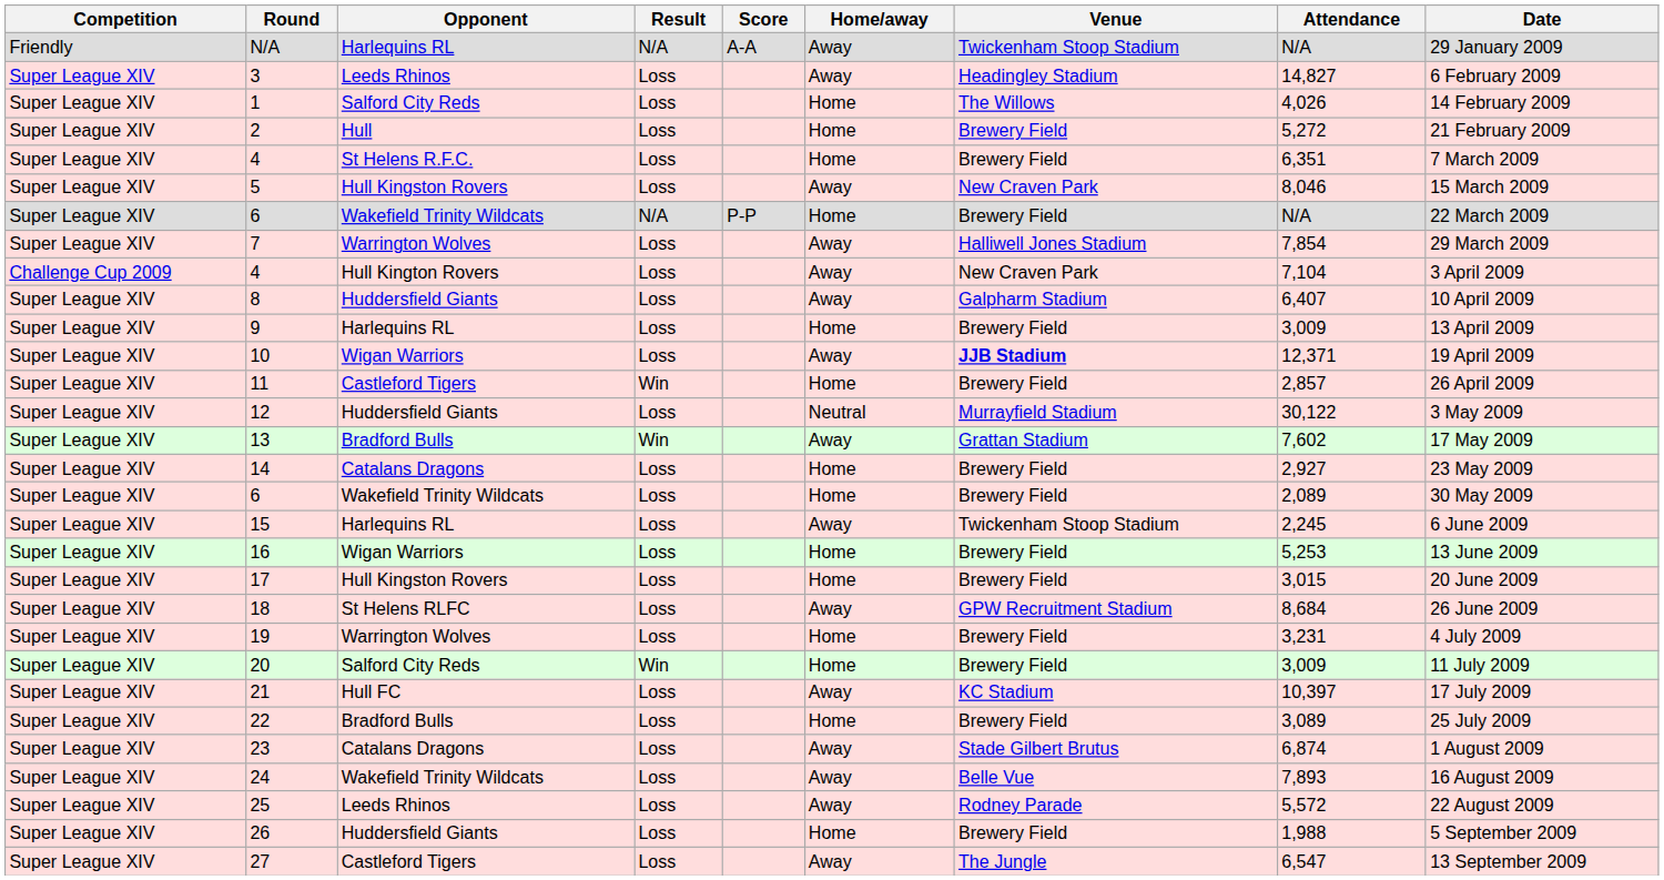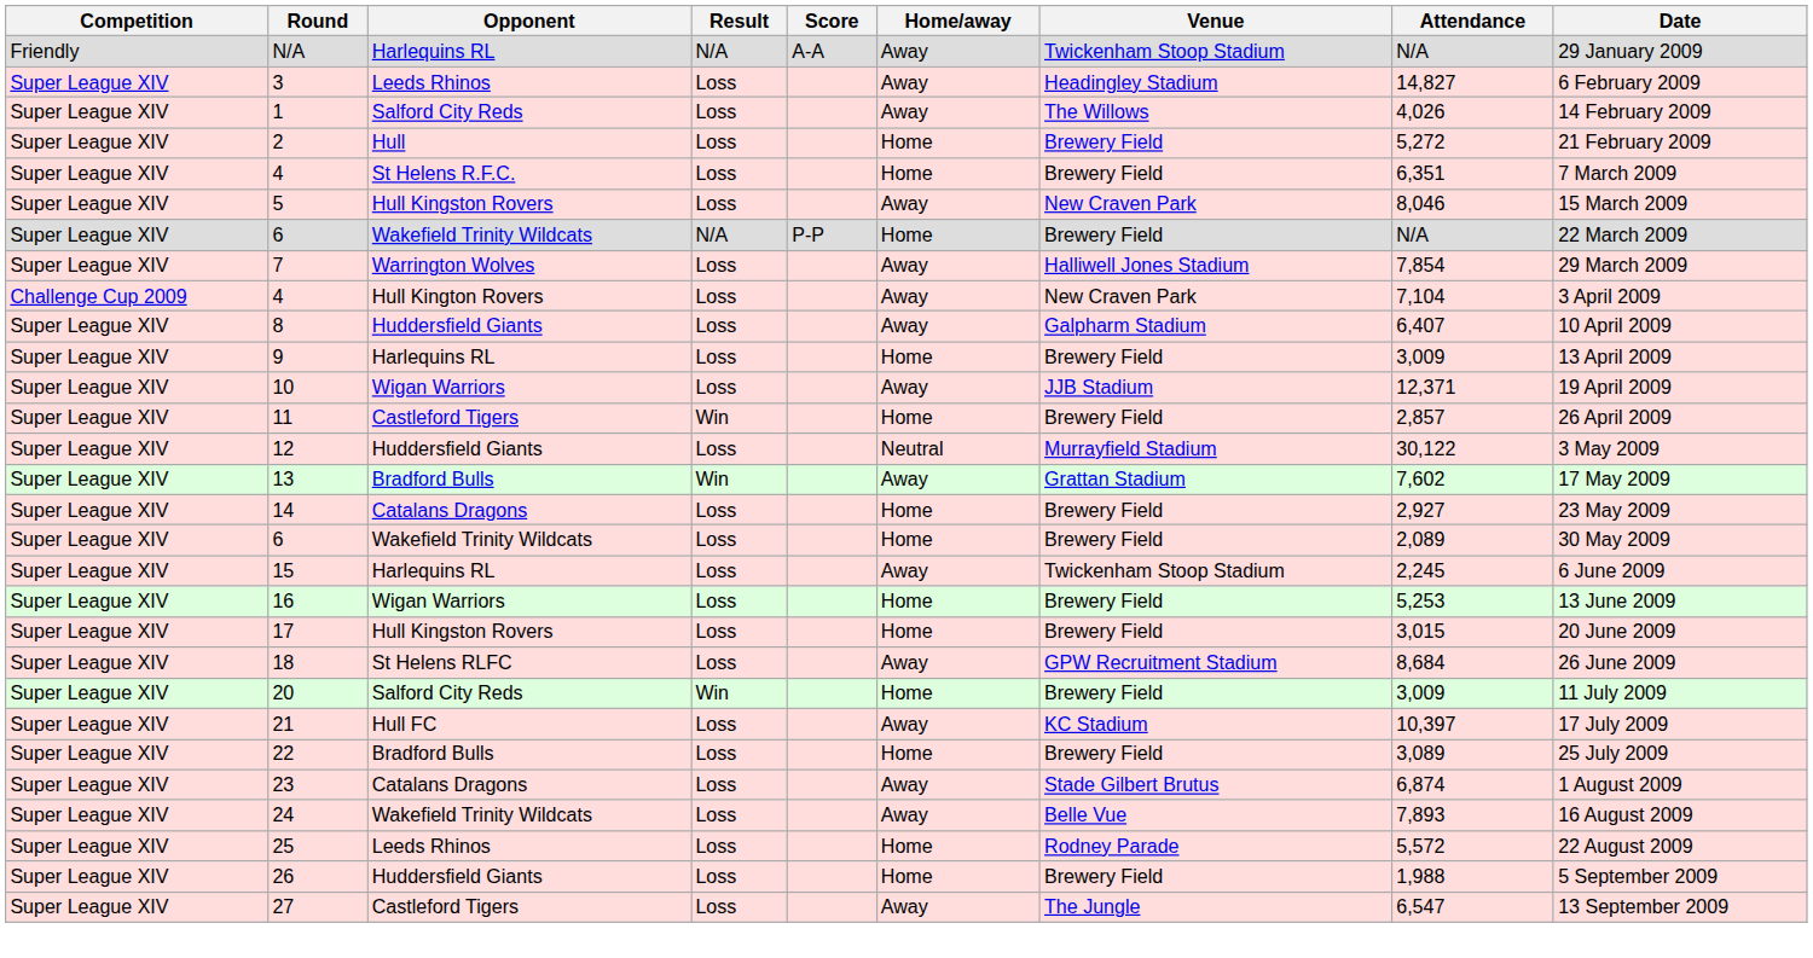 <table class="wikitable" style="font-size:85%;" width="100%">
 <tr>
 <th>Competition</th>
 <th>Round</th>
 <th>Opponent</th>
 <th>Result</th>
 <th>Score</th>
 <th>Home/away</th>
 <th>Venue</th>
 <th>Attendance</th>
 <th>Date</th>
 </tr>
 <tr bgcolor="#dddddd">
 <td>Friendly</td>
 <td>N/A</td>
 <td> <a href='#'>Harlequins RL</a></td>
 <td>N/A</td>
 <td>A-A</td>
 <td>Away</td>
 <td><a href='#'>Twickenham Stoop Stadium</a></td>
 <td>N/A</td>
 <td>29 January 2009</td>
 </tr>
 <tr bgcolor="#ffdddd">
 <td><a href='#'>Super League XIV</a></td>
 <td>3</td>
 <td> <a href='#'>Leeds Rhinos</a></td>
 <td>Loss</td>
 <td></td>
 <td>Away</td>
 <td><a href='#'>Headingley Stadium</a></td>
 <td>14,827</td>
 <td>6 February 2009</td>
 </tr>
 <tr bgcolor="#ffdddd">
 <td>Super League XIV</td>
 <td>1</td>
 <td> <a href='#'>Salford City Reds</a></td>
 <td>Loss</td>
 <td></td>
-<td>Home</td>
+<td>Away</td>
 <td><a href='#'>The Willows</a></td>
 <td>4,026</td>
 <td>14 February 2009</td>
 </tr>
 <tr bgcolor="#ffdddd">
 <td>Super League XIV</td>
 <td>2</td>
 <td> <a href='#'>Hull</a></td>
 <td>Loss</td>
 <td></td>
 <td>Home</td>
 <td><a href='#'>Brewery Field</a></td>
 <td>5,272</td>
 <td>21 February 2009</td>
 </tr>
 <tr bgcolor="#ffdddd">
 <td>Super League XIV</td>
 <td>4</td>
 <td> <a href='#'>St Helens R.F.C.</a></td>
 <td>Loss</td>
 <td></td>
 <td>Home</td>
 <td>Brewery Field</td>
 <td>6,351</td>
 <td>7 March 2009</td>
 </tr>
 <tr bgcolor="#ffdddd">
 <td>Super League XIV</td>
 <td>5</td>
 <td> <a href='#'>Hull Kingston Rovers</a></td>
 <td>Loss</td>
 <td></td>
 <td>Away</td>
 <td><a href='#'>New Craven Park</a></td>
 <td>8,046</td>
 <td>15 March 2009</td>
 </tr>
 <tr bgcolor="#dddddd">
 <td>Super League XIV</td>
 <td>6</td>
 <td> <a href='#'>Wakefield Trinity Wildcats</a></td>
 <td>N/A</td>
 <td>P-P</td>
 <td>Home</td>
 <td>Brewery Field</td>
 <td>N/A</td>
 <td>22 March 2009</td>
 </tr>
 <tr bgcolor="#ffdddd">
 <td>Super League XIV</td>
 <td>7</td>
 <td> <a href='#'>Warrington Wolves</a></td>
 <td>Loss</td>
 <td></td>
 <td>Away</td>
 <td><a href='#'>Halliwell Jones Stadium</a></td>
 <td>7,854</td>
 <td>29 March 2009</td>
 </tr>
 <tr bgcolor="#ffdddd">
 <td><a href='#'>Challenge Cup 2009</a></td>
 <td>4</td>
 <td> Hull Kington Rovers</td>
 <td>Loss</td>
 <td></td>
 <td>Away</td>
 <td>New Craven Park</td>
 <td>7,104</td>
 <td>3 April 2009</td>
 </tr>
 <tr bgcolor="#ffdddd">
 <td>Super League XIV</td>
 <td>8</td>
 <td> <a href='#'>Huddersfield Giants</a></td>
 <td>Loss</td>
 <td></td>
 <td>Away</td>
 <td><a href='#'>Galpharm Stadium</a></td>
 <td>6,407</td>
 <td>10 April 2009</td>
 </tr>
 <tr bgcolor="#ffdddd">
 <td>Super League XIV</td>
 <td>9</td>
 <td> Harlequins RL</td>
 <td>Loss</td>
 <td></td>
 <td>Home</td>
 <td>Brewery Field</td>
 <td>3,009</td>
 <td>13 April 2009</td>
 </tr>
 <tr bgcolor="#ffdddd">
 <td>Super League XIV</td>
 <td>10</td>
 <td> <a href='#'>Wigan Warriors</a></td>
 <td>Loss</td>
 <td></td>
 <td>Away</td>
-<td><strong><a href='#'>JJB Stadium</a></strong></td>
+<td><a href='#'>JJB Stadium</a></td>
 <td>12,371</td>
 <td>19 April 2009</td>
 </tr>
 <tr bgcolor="#ffdddd">
 <td>Super League XIV</td>
 <td>11</td>
 <td> <a href='#'>Castleford Tigers</a></td>
 <td>Win</td>
 <td></td>
 <td>Home</td>
 <td>Brewery Field</td>
 <td>2,857</td>
 <td>26 April 2009</td>
 </tr>
 <tr bgcolor="#ffdddd">
 <td>Super League XIV</td>
 <td>12</td>
 <td> Huddersfield Giants</td>
 <td>Loss</td>
 <td></td>
 <td>Neutral</td>
 <td><a href='#'>Murrayfield Stadium</a></td>
 <td>30,122</td>
 <td>3 May 2009</td>
 </tr>
 <tr bgcolor="#ddffdd">
 <td>Super League XIV</td>
 <td>13</td>
 <td> <a href='#'>Bradford Bulls</a></td>
 <td>Win</td>
 <td></td>
 <td>Away</td>
 <td><a href='#'>Grattan Stadium</a></td>
 <td>7,602</td>
 <td>17 May 2009</td>
 </tr>
 <tr bgcolor="#ffdddd">
 <td>Super League XIV</td>
 <td>14</td>
 <td> <a href='#'>Catalans Dragons</a></td>
 <td>Loss</td>
 <td></td>
 <td>Home</td>
 <td>Brewery Field</td>
 <td>2,927</td>
 <td>23 May 2009</td>
 </tr>
 <tr bgcolor="#ffdddd">
 <td>Super League XIV</td>
 <td>6</td>
 <td> Wakefield Trinity Wildcats</td>
 <td>Loss</td>
 <td></td>
 <td>Home</td>
 <td>Brewery Field</td>
 <td>2,089</td>
 <td>30 May 2009</td>
 </tr>
 <tr bgcolor="#ffdddd">
 <td>Super League XIV</td>
 <td>15</td>
 <td> Harlequins RL</td>
 <td>Loss</td>
 <td></td>
 <td>Away</td>
 <td>Twickenham Stoop Stadium</td>
 <td>2,245</td>
 <td>6 June 2009</td>
 </tr>
 <tr bgcolor="#ddffdd">
 <td>Super League XIV</td>
 <td>16</td>
 <td> Wigan Warriors</td>
 <td>Loss</td>
 <td></td>
 <td>Home</td>
 <td>Brewery Field</td>
 <td>5,253</td>
 <td>13 June 2009</td>
 </tr>
 <tr bgcolor="#ffdddd">
 <td>Super League XIV</td>
 <td>17</td>
 <td> Hull Kingston Rovers</td>
 <td>Loss</td>
 <td></td>
 <td>Home</td>
 <td>Brewery Field</td>
 <td>3,015</td>
 <td>20 June 2009</td>
 </tr>
 <tr bgcolor="#ffdddd">
 <td>Super League XIV</td>
 <td>18</td>
 <td> St Helens RLFC</td>
 <td>Loss</td>
 <td></td>
 <td>Away</td>
 <td><a href='#'>GPW Recruitment Stadium</a></td>
 <td>8,684</td>
 <td>26 June 2009</td>
 </tr>
-<tr bgcolor="#ffdddd">
-<td>Super League XIV</td>
-<td>19</td>
-<td> Warrington Wolves</td>
-<td>Loss</td>
-<td></td>
-<td>Home</td>
-<td>Brewery Field</td>
-<td>3,231</td>
-<td>4 July 2009</td>
-</tr>
 <tr bgcolor="#ddffdd">
 <td>Super League XIV</td>
 <td>20</td>
 <td> Salford City Reds</td>
 <td>Win</td>
 <td></td>
 <td>Home</td>
 <td>Brewery Field</td>
 <td>3,009</td>
 <td>11 July 2009</td>
 </tr>
 <tr bgcolor="#ffdddd">
 <td>Super League XIV</td>
 <td>21</td>
 <td> Hull FC</td>
 <td>Loss</td>
 <td></td>
 <td>Away</td>
 <td><a href='#'>KC Stadium</a></td>
 <td>10,397</td>
 <td>17 July 2009</td>
 </tr>
 <tr bgcolor="#ffdddd">
 <td>Super League XIV</td>
 <td>22</td>
 <td> Bradford Bulls</td>
 <td>Loss</td>
 <td></td>
 <td>Home</td>
 <td>Brewery Field</td>
 <td>3,089</td>
 <td>25 July 2009</td>
 </tr>
 <tr bgcolor="#ffdddd">
 <td>Super League XIV</td>
 <td>23</td>
 <td> Catalans Dragons</td>
 <td>Loss</td>
 <td></td>
 <td>Away</td>
 <td><a href='#'>Stade Gilbert Brutus</a></td>
 <td>6,874</td>
 <td>1 August 2009</td>
 </tr>
 <tr bgcolor="#ffdddd">
 <td>Super League XIV</td>
 <td>24</td>
 <td> Wakefield Trinity Wildcats</td>
 <td>Loss</td>
 <td></td>
 <td>Away</td>
 <td><a href='#'>Belle Vue</a></td>
 <td>7,893</td>
 <td>16 August 2009</td>
 </tr>
 <tr bgcolor="#ffdddd">
 <td>Super League XIV</td>
 <td>25</td>
 <td> Leeds Rhinos</td>
 <td>Loss</td>
 <td></td>
-<td>Away</td>
+<td>Home</td>
 <td><a href='#'>Rodney Parade</a></td>
 <td>5,572</td>
 <td>22 August 2009</td>
 </tr>
 <tr bgcolor="#ffdddd">
 <td>Super League XIV</td>
 <td>26</td>
 <td> Huddersfield Giants</td>
 <td>Loss</td>
 <td></td>
 <td>Home</td>
 <td>Brewery Field</td>
 <td>1,988</td>
 <td>5 September 2009</td>
 </tr>
 <tr bgcolor="#ffdddd">
 <td>Super League XIV</td>
 <td>27</td>
 <td> Castleford Tigers</td>
 <td>Loss</td>
 <td></td>
 <td>Away</td>
 <td><a href='#'>The Jungle</a></td>
 <td>6,547</td>
 <td>13 September 2009</td>
 </tr>
 </table>
